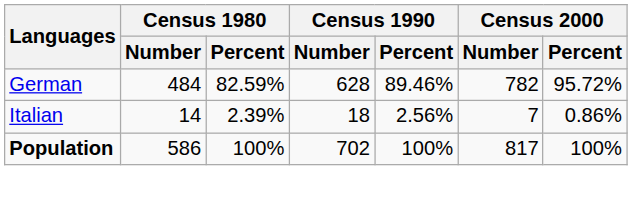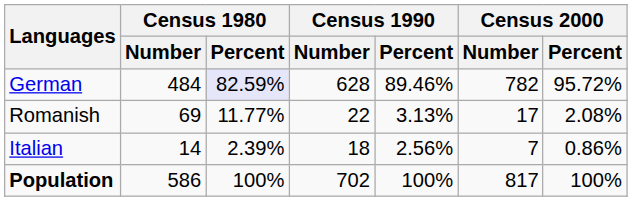 <table class="wikitable">
 <tr ---->
 <th rowspan="2">Languages</th>
 <th colspan="2">Census 1980</th>
 <th colspan="2">Census 1990</th>
 <th colspan="2">Census 2000</th>
 </tr>
 <tr ---->
 <th>Number</th>
 <th>Percent</th>
 <th>Number</th>
 <th>Percent</th>
 <th>Number</th>
 <th>Percent</th>
 </tr>
 <tr ---->
 <td><a href='#'>German</a></td>
 <td align=right>484</td>
-<td align=right>82.59%</td>
+<td align=right style="background: lavender;">82.59%</td>
 <td align=right>628</td>
 <td align=right>89.46%</td>
 <td align=right>782</td>
 <td align=right>95.72%</td>
+</tr>
+<tr ---->
+<td>Romanish</td>
+<td align=right>69</td>
+<td align=right>11.77%</td>
+<td align=right>22</td>
+<td align=right>3.13%</td>
+<td align=right>17</td>
+<td align=right>2.08%</td>
 </tr>
 <tr ---->
 <td><a href='#'>Italian</a></td>
 <td align=right>14</td>
 <td align=right>2.39%</td>
 <td align=right>18</td>
 <td align=right>2.56%</td>
 <td align=right>7</td>
 <td align=right>0.86%</td>
 </tr>
 <tr ---->
 <td><strong>Population</strong></td>
 <td align=right>586</td>
 <td align=right>100%</td>
 <td align=right>702</td>
 <td align=right>100%</td>
 <td align=right>817</td>
 <td align=right>100%</td>
 </tr>
 </table>
